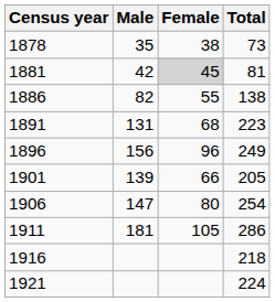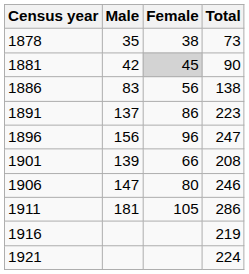 <table class="wikitable floatright" style="text-align:right">
 <tr>
 <th>Census year</th>
 <th>Male</th>
 <th>Female</th>
 <th>Total</th>
 </tr>
 <tr>
 <td align="left">1878</td>
 <td>35</td>
 <td>38</td>
 <td>73</td>
 </tr>
 <tr>
 <td align="left">1881</td>
 <td>42</td>
 <td style="background: lightgrey;">45</td>
-<td>81</td>
+<td>90</td>
 </tr>
 <tr>
 <td align="left">1886</td>
-<td>82</td>
-<td>55</td>
+<td>83</td>
+<td>56</td>
 <td>138</td>
 </tr>
 <tr>
 <td align="left">1891</td>
-<td>131</td>
-<td>68</td>
+<td>137</td>
+<td>86</td>
 <td>223</td>
 </tr>
 <tr>
 <td align="left">1896</td>
 <td>156</td>
 <td>96</td>
-<td>249</td>
+<td>247</td>
 </tr>
 <tr>
 <td align="left">1901</td>
 <td>139</td>
 <td>66</td>
-<td>205</td>
+<td>208</td>
 </tr>
 <tr>
 <td align="left">1906</td>
 <td>147</td>
 <td>80</td>
-<td>254</td>
+<td>246</td>
 </tr>
 <tr>
 <td align="left">1911</td>
 <td>181</td>
 <td>105</td>
 <td>286</td>
 </tr>
 <tr>
 <td align="left">1916</td>
 <td></td>
 <td></td>
-<td>218</td>
+<td>219</td>
 </tr>
 <tr>
 <td align="left">1921</td>
 <td></td>
 <td></td>
 <td>224</td>
 </tr>
 </table>
